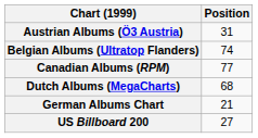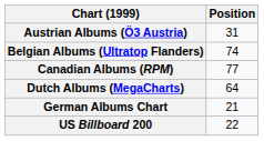 <table class="wikitable sortable plainrowheaders" style="text-align:center;">
 <tr>
 <th scope="column">Chart (1999)</th>
 <th scope="column">Position</th>
 </tr>
 <tr>
 <th scope="row">Austrian Albums (<a href='#'>Ö3 Austria</a>)</th>
 <td>31</td>
 </tr>
 <tr>
 <th scope="row">Belgian Albums (<a href='#'>Ultratop</a> Flanders)</th>
 <td>74</td>
 </tr>
 <tr>
 <th scope="row">Canadian Albums (<em>RPM</em>)</th>
 <td>77</td>
 </tr>
 <tr>
 <th scope="row">Dutch Albums (<a href='#'>MegaCharts</a>)</th>
-<td>68</td>
+<td>64</td>
 </tr>
 <tr>
 <th scope="row">German Albums Chart</th>
 <td>21</td>
 </tr>
 <tr>
 <th scope="row">US <em>Billboard</em> 200</th>
-<td>27</td>
+<td>22</td>
 </tr>
 </table>
